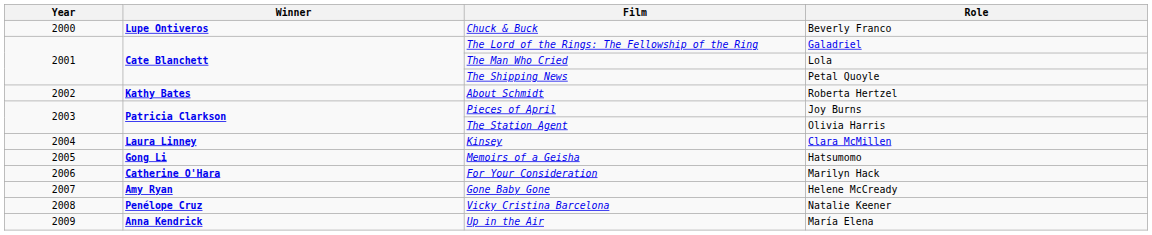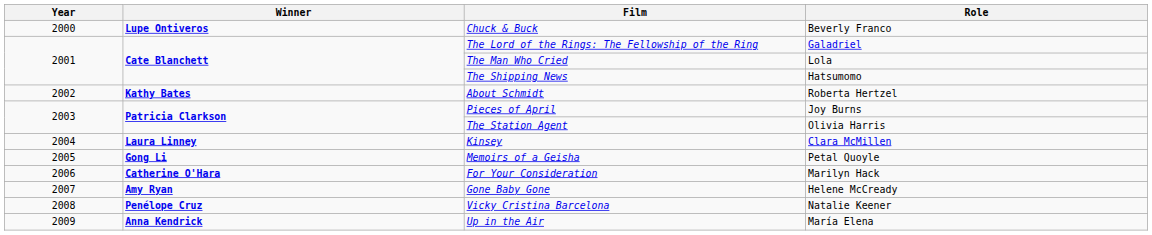 <table class="wikitable" width="95%" cellpadding="5">
 <tr>
 <th width="100"><strong>Year</strong></th>
 <th width="300"><strong>Winner</strong></th>
 <th width="300"><strong>Film</strong></th>
 <th width="300"><strong>Role</strong></th>
 </tr>
 <tr>
 <td style="text-align:center;">2000</td>
 <td><strong><a href='#'>Lupe Ontiveros</a></strong></td>
 <td><em><a href='#'>Chuck & Buck</a></em></td>
 <td>Beverly Franco</td>
 </tr>
 <tr>
 <td rowspan="3" style="text-align:center;">2001</td>
 <td rowspan="3"><strong><a href='#'>Cate Blanchett</a></strong></td>
 <td><em><a href='#'>The Lord of the Rings: The Fellowship of the Ring</a></em></td>
 <td><a href='#'>Galadriel</a></td>
 </tr>
 <tr>
 <td><em><a href='#'>The Man Who Cried</a></em></td>
 <td>Lola</td>
 </tr>
 <tr>
 <td><em><a href='#'>The Shipping News</a></em></td>
-<td>Petal Quoyle</td>
+<td>Hatsumomo</td>
 </tr>
 <tr>
 <td style="text-align:center;">2002</td>
 <td><strong><a href='#'>Kathy Bates</a></strong></td>
 <td><em><a href='#'>About Schmidt</a></em></td>
 <td>Roberta Hertzel</td>
 </tr>
 <tr>
 <td rowspan="2" style="text-align:center;">2003</td>
 <td rowspan="2"><strong><a href='#'>Patricia Clarkson</a></strong></td>
 <td><em><a href='#'>Pieces of April</a></em></td>
 <td>Joy Burns</td>
 </tr>
 <tr>
 <td><em><a href='#'>The Station Agent</a></em></td>
 <td>Olivia Harris</td>
 </tr>
 <tr>
 <td style="text-align:center;">2004</td>
 <td><strong><a href='#'>Laura Linney</a></strong></td>
 <td><em><a href='#'>Kinsey</a></em></td>
 <td><a href='#'>Clara McMillen</a></td>
 </tr>
 <tr>
 <td style="text-align:center;">2005</td>
 <td><strong><a href='#'>Gong Li</a></strong></td>
 <td><em><a href='#'>Memoirs of a Geisha</a></em></td>
-<td>Hatsumomo</td>
+<td>Petal Quoyle</td>
 </tr>
 <tr>
 <td style="text-align:center;">2006</td>
 <td><strong><a href='#'>Catherine O'Hara</a></strong></td>
 <td><em><a href='#'>For Your Consideration</a></em></td>
 <td>Marilyn Hack</td>
 </tr>
 <tr>
 <td style="text-align:center;">2007</td>
 <td><strong><a href='#'>Amy Ryan</a></strong></td>
 <td><em><a href='#'>Gone Baby Gone</a></em></td>
 <td>Helene McCready</td>
 </tr>
 <tr>
 <td style="text-align:center;">2008</td>
 <td><strong><a href='#'>Penélope Cruz</a></strong></td>
 <td><em><a href='#'>Vicky Cristina Barcelona</a></em></td>
 <td>Natalie Keener</td>
 </tr>
 <tr>
 <td style="text-align:center;">2009</td>
 <td><strong><a href='#'>Anna Kendrick</a></strong></td>
 <td><em><a href='#'>Up in the Air</a></em></td>
 <td>María Elena</td>
 </tr>
 </table>
